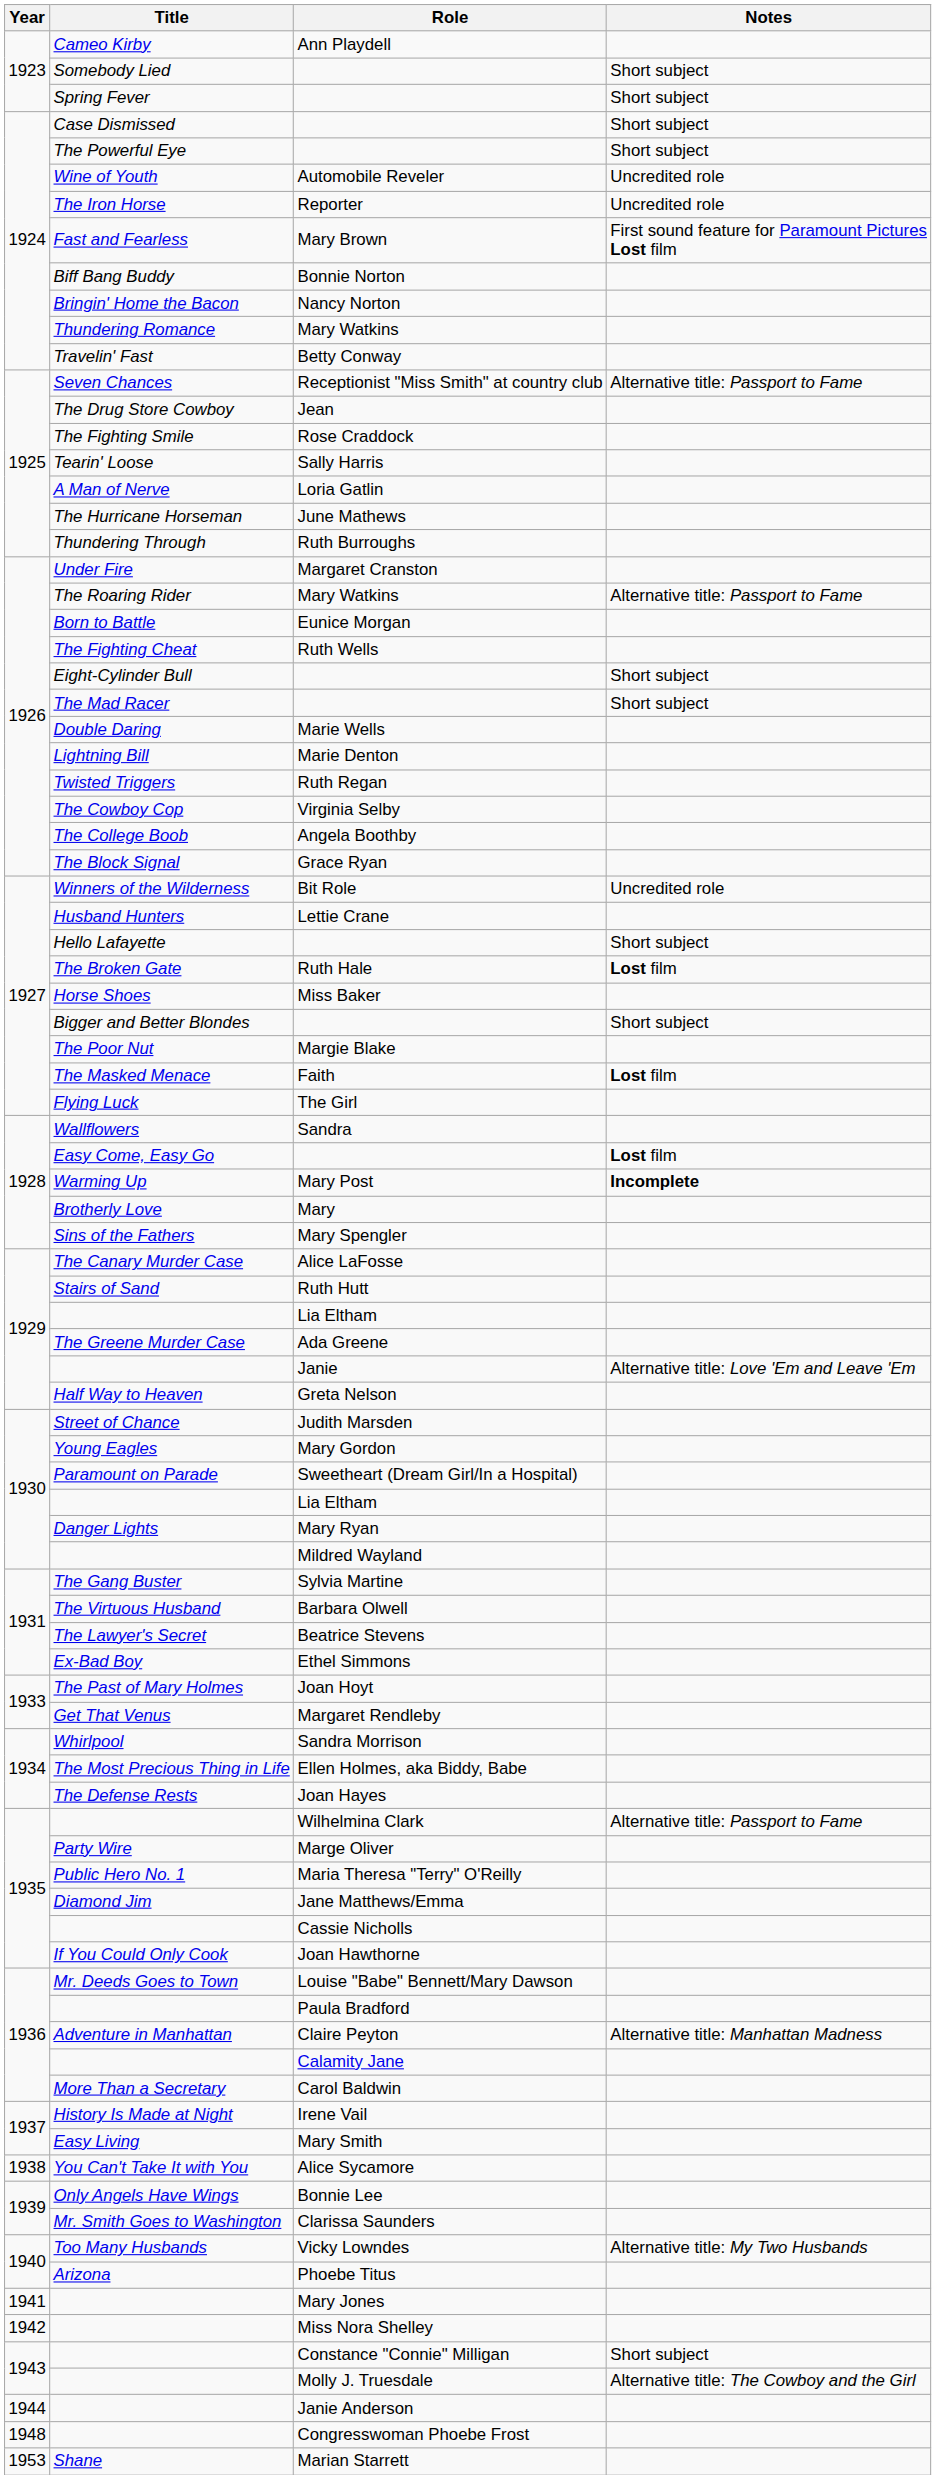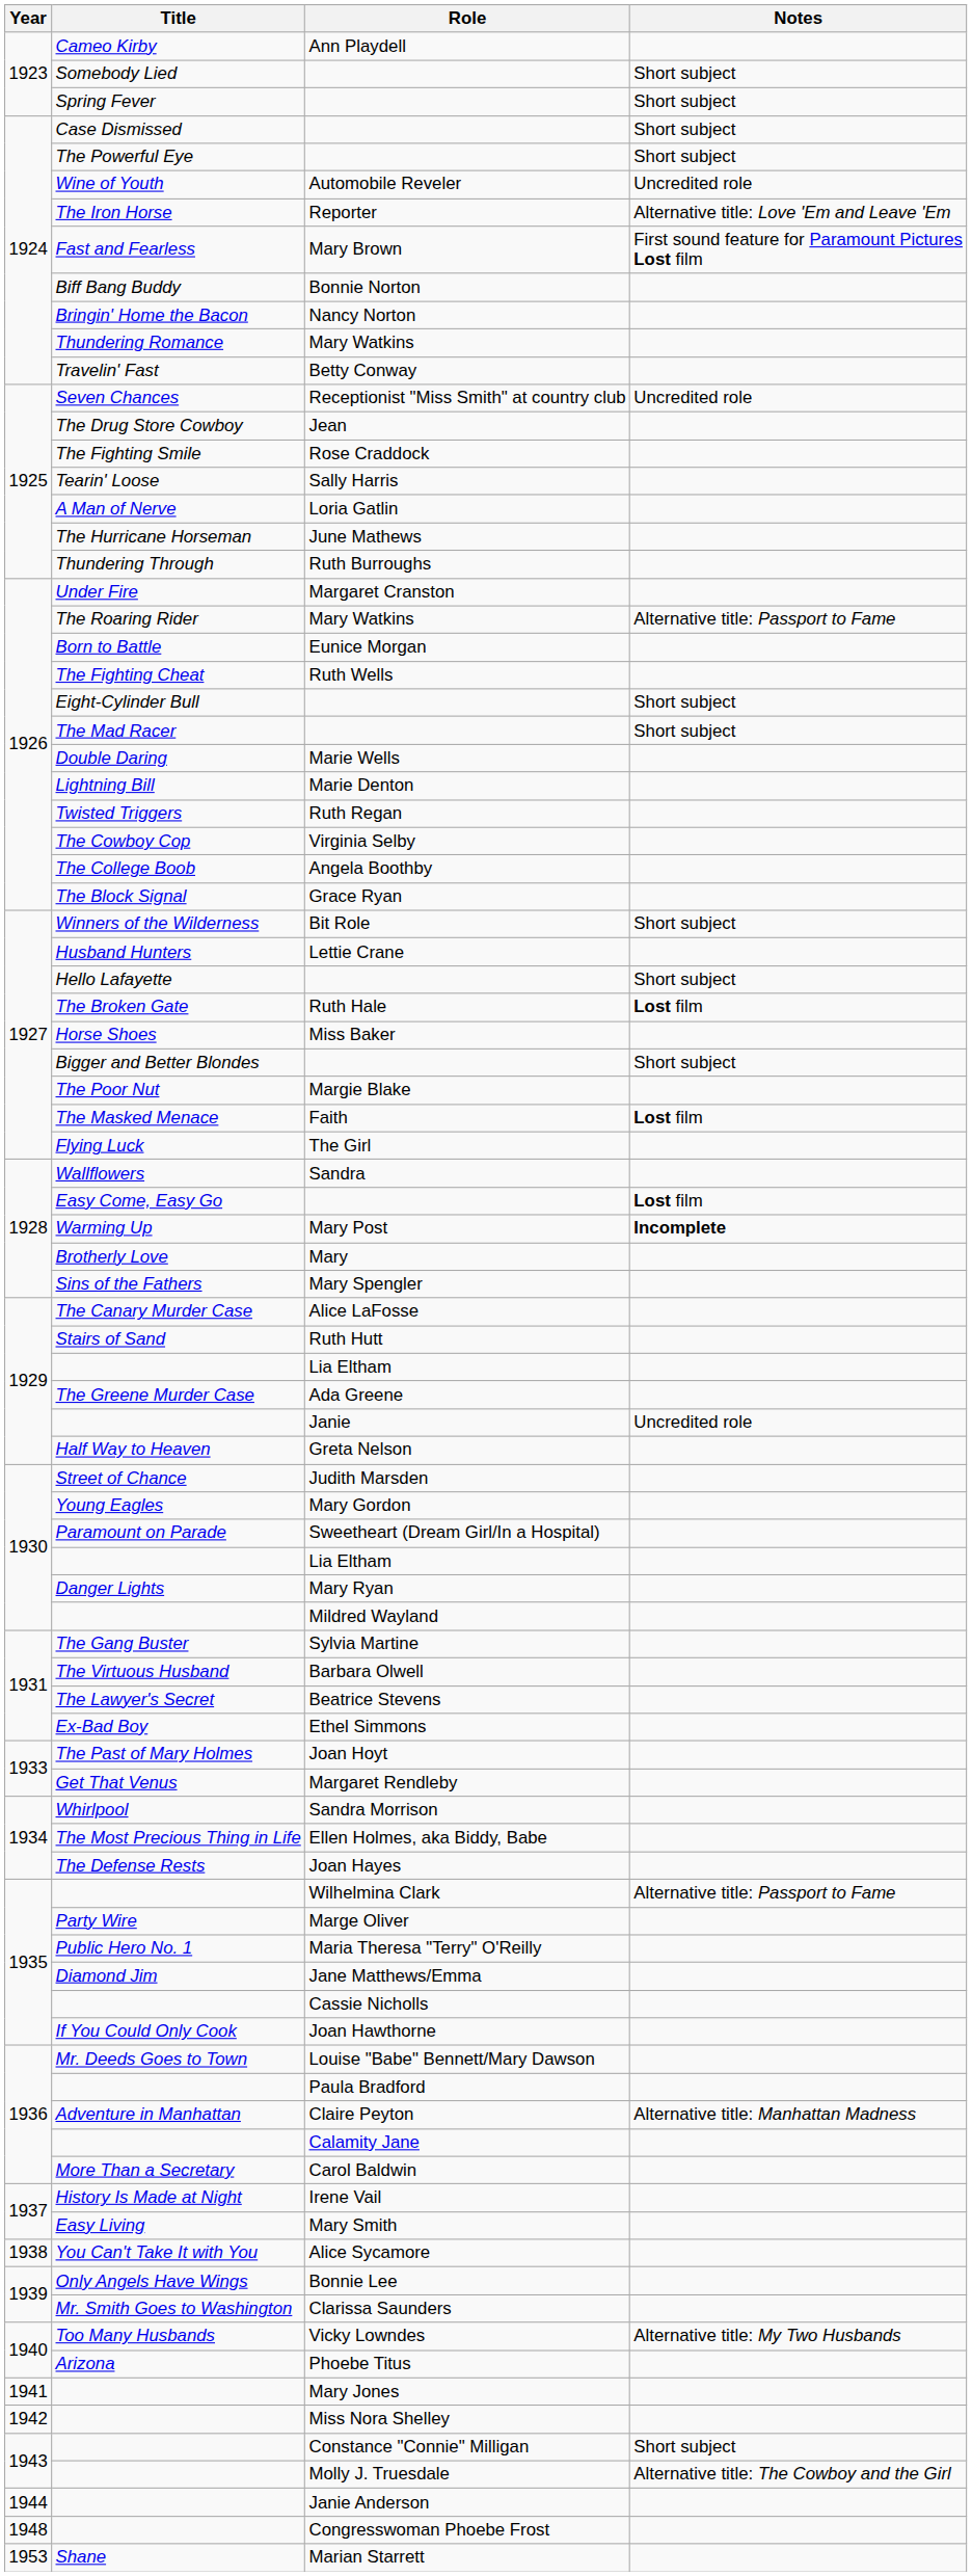 <table class="wikitable sortable">
 <tr>
 <th>Year</th>
 <th>Title</th>
 <th>Role</th>
 <th class="unsortable">Notes</th>
 </tr>
 <tr>
 <td rowspan=3>1923</td>
 <td><em><a href='#'>Cameo Kirby</a></em></td>
 <td>Ann Playdell</td>
 <td></td>
 </tr>
 <tr>
 <td><em>Somebody Lied</em></td>
 <td></td>
 <td>Short subject</td>
 </tr>
 <tr>
 <td><em>Spring Fever</em></td>
 <td></td>
 <td>Short subject</td>
 </tr>
 <tr>
 <td rowspan=9>1924</td>
 <td><em>Case Dismissed</em></td>
 <td></td>
 <td>Short subject</td>
 </tr>
 <tr>
 <td><em>The Powerful Eye</em></td>
 <td></td>
 <td>Short subject</td>
 </tr>
 <tr>
 <td><em><a href='#'>Wine of Youth</a></em></td>
 <td>Automobile Reveler</td>
 <td>Uncredited role</td>
 </tr>
 <tr>
 <td><em><a href='#'>The Iron Horse</a></em></td>
 <td>Reporter</td>
-<td>Uncredited role</td>
+<td>Alternative title: <em>Love 'Em and Leave 'Em</em></td>
 </tr>
 <tr>
 <td><em><a href='#'>Fast and Fearless</a></em></td>
 <td>Mary Brown</td>
 <td>First sound feature for <a href='#'>Paramount Pictures</a><br><strong>Lost</strong> film</td>
 </tr>
 <tr>
 <td><em>Biff Bang Buddy</em></td>
 <td>Bonnie Norton</td>
 <td></td>
 </tr>
 <tr>
 <td><em><a href='#'>Bringin' Home the Bacon</a></em></td>
 <td>Nancy Norton</td>
 <td></td>
 </tr>
 <tr>
 <td><em><a href='#'>Thundering Romance</a></em></td>
 <td>Mary Watkins</td>
 <td></td>
 </tr>
 <tr>
 <td><em>Travelin' Fast</em></td>
 <td>Betty Conway</td>
 <td></td>
 </tr>
 <tr>
 <td rowspan=7>1925</td>
 <td><em><a href='#'>Seven Chances</a></em></td>
 <td>Receptionist "Miss Smith" at country club</td>
-<td>Alternative title: <em>Passport to Fame</em></td>
+<td>Uncredited role</td>
 </tr>
 <tr>
 <td><em>The Drug Store Cowboy</em></td>
 <td>Jean</td>
 <td></td>
 </tr>
 <tr>
 <td><em>The Fighting Smile</em></td>
 <td>Rose Craddock</td>
 <td></td>
 </tr>
 <tr>
 <td><em>Tearin' Loose</em></td>
 <td>Sally Harris</td>
 <td></td>
 </tr>
 <tr>
 <td><em><a href='#'>A Man of Nerve</a></em></td>
 <td>Loria Gatlin</td>
 <td></td>
 </tr>
 <tr>
 <td><em>The Hurricane Horseman</em></td>
 <td>June Mathews</td>
 <td></td>
 </tr>
 <tr>
 <td><em>Thundering Through</em></td>
 <td>Ruth Burroughs</td>
 <td></td>
 </tr>
 <tr>
 <td rowspan=12>1926</td>
 <td><em><a href='#'>Under Fire</a></em></td>
 <td>Margaret Cranston</td>
 <td></td>
 </tr>
 <tr>
 <td><em>The Roaring Rider</em></td>
 <td>Mary Watkins</td>
 <td>Alternative title: <em>Passport to Fame</em></td>
 </tr>
 <tr>
 <td><em><a href='#'>Born to Battle</a></em></td>
 <td>Eunice Morgan</td>
 <td></td>
 </tr>
 <tr>
 <td><em><a href='#'>The Fighting Cheat</a></em></td>
 <td>Ruth Wells</td>
 <td></td>
 </tr>
 <tr>
 <td><em>Eight-Cylinder Bull</em></td>
 <td></td>
 <td>Short subject</td>
 </tr>
 <tr>
 <td><em><a href='#'>The Mad Racer</a></em></td>
 <td></td>
 <td>Short subject</td>
 </tr>
 <tr>
 <td><em><a href='#'>Double Daring</a></em></td>
 <td>Marie Wells</td>
 <td></td>
 </tr>
 <tr>
 <td><em><a href='#'>Lightning Bill</a></em></td>
 <td>Marie Denton</td>
 <td></td>
 </tr>
 <tr>
 <td><em><a href='#'>Twisted Triggers</a></em></td>
 <td>Ruth Regan</td>
 <td></td>
 </tr>
 <tr>
 <td><em><a href='#'>The Cowboy Cop</a></em></td>
 <td>Virginia Selby</td>
 <td></td>
 </tr>
 <tr>
 <td><em><a href='#'>The College Boob</a></em></td>
 <td>Angela Boothby</td>
 <td></td>
 </tr>
 <tr>
 <td><em><a href='#'>The Block Signal</a></em></td>
 <td>Grace Ryan</td>
 <td></td>
 </tr>
 <tr>
 <td rowspan=9>1927</td>
 <td><em><a href='#'>Winners of the Wilderness</a></em></td>
 <td>Bit Role</td>
-<td>Uncredited role</td>
+<td>Short subject</td>
 </tr>
 <tr>
 <td><em><a href='#'>Husband Hunters</a></em></td>
 <td>Lettie Crane</td>
 <td></td>
 </tr>
 <tr>
 <td><em>Hello Lafayette</em></td>
 <td></td>
 <td>Short subject</td>
 </tr>
 <tr>
 <td><em><a href='#'>The Broken Gate</a></em></td>
 <td>Ruth Hale</td>
 <td><strong>Lost</strong> film</td>
 </tr>
 <tr>
 <td><em><a href='#'>Horse Shoes</a></em></td>
 <td>Miss Baker</td>
 <td></td>
 </tr>
 <tr>
 <td><em>Bigger and Better Blondes</em></td>
 <td></td>
 <td>Short subject</td>
 </tr>
 <tr>
 <td><em><a href='#'>The Poor Nut</a></em></td>
 <td>Margie Blake</td>
 <td></td>
 </tr>
 <tr>
 <td><em><a href='#'>The Masked Menace</a></em></td>
 <td>Faith</td>
 <td><strong>Lost</strong> film</td>
 </tr>
 <tr>
 <td><em><a href='#'>Flying Luck</a></em></td>
 <td>The Girl</td>
 <td></td>
 </tr>
 <tr>
 <td rowspan=5>1928</td>
 <td><em><a href='#'>Wallflowers</a></em></td>
 <td>Sandra</td>
 <td></td>
 </tr>
 <tr>
 <td><em><a href='#'>Easy Come, Easy Go</a></em></td>
 <td></td>
 <td><strong>Lost</strong> film</td>
 </tr>
 <tr>
 <td><em><a href='#'>Warming Up</a></em></td>
 <td>Mary Post</td>
 <td><strong>Incomplete</strong></td>
 </tr>
 <tr>
 <td><em><a href='#'>Brotherly Love</a></em></td>
 <td>Mary</td>
 <td></td>
 </tr>
 <tr>
 <td><em><a href='#'>Sins of the Fathers</a></em></td>
 <td>Mary Spengler</td>
 <td></td>
 </tr>
 <tr>
 <td rowspan=6>1929</td>
 <td><em><a href='#'>The Canary Murder Case</a></em></td>
 <td>Alice LaFosse</td>
 <td></td>
 </tr>
 <tr>
 <td><em><a href='#'>Stairs of Sand</a></em></td>
 <td>Ruth Hutt</td>
 <td></td>
 </tr>
 <tr>
 <td><em></em></td>
 <td>Lia Eltham</td>
 <td></td>
 </tr>
 <tr>
 <td><em><a href='#'>The Greene Murder Case</a></em></td>
 <td>Ada Greene</td>
 <td></td>
 </tr>
 <tr>
 <td><em></em></td>
 <td>Janie</td>
-<td>Alternative title: <em>Love 'Em and Leave 'Em</em></td>
+<td>Uncredited role</td>
 </tr>
 <tr>
 <td><em><a href='#'>Half Way to Heaven</a></em></td>
 <td>Greta Nelson</td>
 <td></td>
 </tr>
 <tr>
 <td rowspan=6>1930</td>
 <td><em><a href='#'>Street of Chance</a></em></td>
 <td>Judith Marsden</td>
 <td></td>
 </tr>
 <tr>
 <td><em><a href='#'>Young Eagles</a></em></td>
 <td>Mary Gordon</td>
 <td></td>
 </tr>
 <tr>
 <td><em><a href='#'>Paramount on Parade</a></em></td>
 <td>Sweetheart (Dream Girl/In a Hospital)</td>
 <td></td>
 </tr>
 <tr>
 <td><em></em></td>
 <td>Lia Eltham</td>
 <td></td>
 </tr>
 <tr>
 <td><em><a href='#'>Danger Lights</a></em></td>
 <td>Mary Ryan</td>
 <td></td>
 </tr>
 <tr>
 <td><em></em></td>
 <td>Mildred Wayland</td>
 <td></td>
 </tr>
 <tr>
 <td rowspan=4>1931</td>
 <td><em><a href='#'>The Gang Buster</a></em></td>
 <td>Sylvia Martine</td>
 <td></td>
 </tr>
 <tr>
 <td><em><a href='#'>The Virtuous Husband</a></em></td>
 <td>Barbara Olwell</td>
 <td></td>
 </tr>
 <tr>
 <td><em><a href='#'>The Lawyer's Secret</a></em></td>
 <td>Beatrice Stevens</td>
 <td></td>
 </tr>
 <tr>
 <td><em><a href='#'>Ex-Bad Boy</a></em></td>
 <td>Ethel Simmons</td>
 <td></td>
 </tr>
 <tr>
 <td rowspan=2>1933</td>
 <td><em><a href='#'>The Past of Mary Holmes</a></em></td>
 <td>Joan Hoyt</td>
 <td></td>
 </tr>
 <tr>
 <td><em><a href='#'>Get That Venus</a></em></td>
 <td>Margaret Rendleby</td>
 <td></td>
 </tr>
 <tr>
 <td rowspan=3>1934</td>
 <td><em><a href='#'>Whirlpool</a></em></td>
 <td>Sandra Morrison</td>
 <td></td>
 </tr>
 <tr>
 <td><em><a href='#'>The Most Precious Thing in Life</a></em></td>
 <td>Ellen Holmes, aka Biddy, Babe</td>
 <td></td>
 </tr>
 <tr>
 <td><em><a href='#'>The Defense Rests</a></em></td>
 <td>Joan Hayes</td>
 <td></td>
 </tr>
 <tr>
 <td rowspan=6>1935</td>
 <td><em></em></td>
 <td>Wilhelmina Clark</td>
 <td>Alternative title: <em>Passport to Fame</em></td>
 </tr>
 <tr>
 <td><em><a href='#'>Party Wire</a></em></td>
 <td>Marge Oliver</td>
 <td></td>
 </tr>
 <tr>
 <td><em><a href='#'>Public Hero No. 1</a></em></td>
 <td>Maria Theresa "Terry" O'Reilly</td>
 <td></td>
 </tr>
 <tr>
 <td><em><a href='#'>Diamond Jim</a></em></td>
 <td>Jane Matthews/Emma</td>
 <td></td>
 </tr>
 <tr>
 <td><em></em></td>
 <td>Cassie Nicholls</td>
 <td></td>
 </tr>
 <tr>
 <td><em><a href='#'>If You Could Only Cook</a></em></td>
 <td>Joan Hawthorne</td>
 <td></td>
 </tr>
 <tr>
 <td rowspan=5>1936</td>
 <td><em><a href='#'>Mr. Deeds Goes to Town</a></em></td>
 <td>Louise "Babe" Bennett/Mary Dawson</td>
 <td></td>
 </tr>
 <tr>
 <td><em></em></td>
 <td>Paula Bradford</td>
 <td></td>
 </tr>
 <tr>
 <td><em><a href='#'>Adventure in Manhattan</a></em></td>
 <td>Claire Peyton</td>
 <td>Alternative title: <em>Manhattan Madness</em></td>
 </tr>
 <tr>
 <td><em></em></td>
 <td><a href='#'>Calamity Jane</a></td>
 <td></td>
 </tr>
 <tr>
 <td><em><a href='#'>More Than a Secretary</a></em></td>
 <td>Carol Baldwin</td>
 <td></td>
 </tr>
 <tr>
 <td rowspan=2>1937</td>
 <td><em><a href='#'>History Is Made at Night</a></em></td>
 <td>Irene Vail</td>
 <td></td>
 </tr>
 <tr>
 <td><em><a href='#'>Easy Living</a></em></td>
 <td>Mary Smith</td>
 <td></td>
 </tr>
 <tr>
 <td>1938</td>
 <td><em><a href='#'>You Can't Take It with You</a></em></td>
 <td>Alice Sycamore</td>
 <td></td>
 </tr>
 <tr>
 <td rowspan=2>1939</td>
 <td><em><a href='#'>Only Angels Have Wings</a></em></td>
 <td>Bonnie Lee</td>
 <td></td>
 </tr>
 <tr>
 <td><em><a href='#'>Mr. Smith Goes to Washington</a></em></td>
 <td>Clarissa Saunders</td>
 <td></td>
 </tr>
 <tr>
 <td rowspan=2>1940</td>
 <td><em><a href='#'>Too Many Husbands</a></em></td>
 <td>Vicky Lowndes</td>
 <td>Alternative title: <em>My Two Husbands</em></td>
 </tr>
 <tr>
 <td><em><a href='#'>Arizona</a></em></td>
 <td>Phoebe Titus</td>
 <td></td>
 </tr>
 <tr>
 <td>1941</td>
 <td><em></em></td>
 <td>Mary Jones</td>
 <td></td>
 </tr>
 <tr>
 <td>1942</td>
 <td><em></em></td>
 <td>Miss Nora Shelley</td>
 <td></td>
 </tr>
 <tr>
 <td rowspan=2>1943</td>
 <td><em></em></td>
 <td>Constance "Connie" Milligan</td>
 <td>Short subject</td>
 </tr>
 <tr>
 <td><em></em></td>
 <td>Molly J. Truesdale</td>
 <td>Alternative title: <em>The Cowboy and the Girl</em></td>
 </tr>
 <tr>
 <td>1944</td>
 <td><em></em></td>
 <td>Janie Anderson</td>
 <td></td>
 </tr>
 <tr>
 <td>1948</td>
 <td><em></em></td>
 <td>Congresswoman Phoebe Frost</td>
 <td></td>
 </tr>
 <tr>
 <td>1953</td>
 <td><em><a href='#'>Shane</a></em></td>
 <td>Marian Starrett</td>
 <td></td>
 </tr>
 </table>
